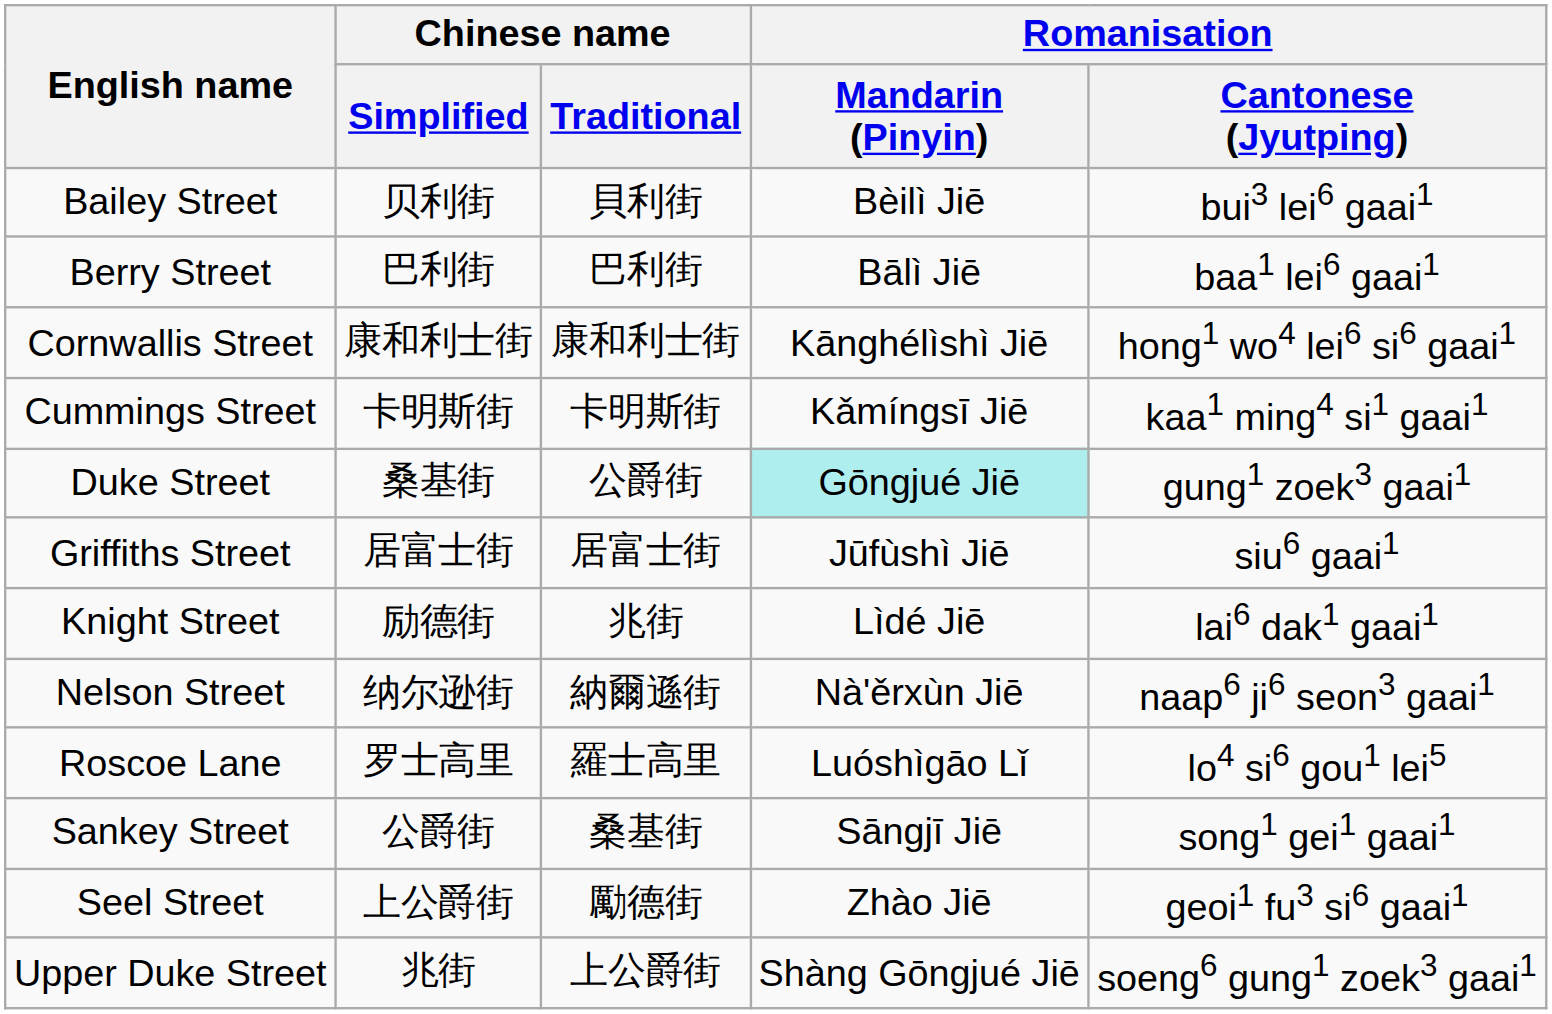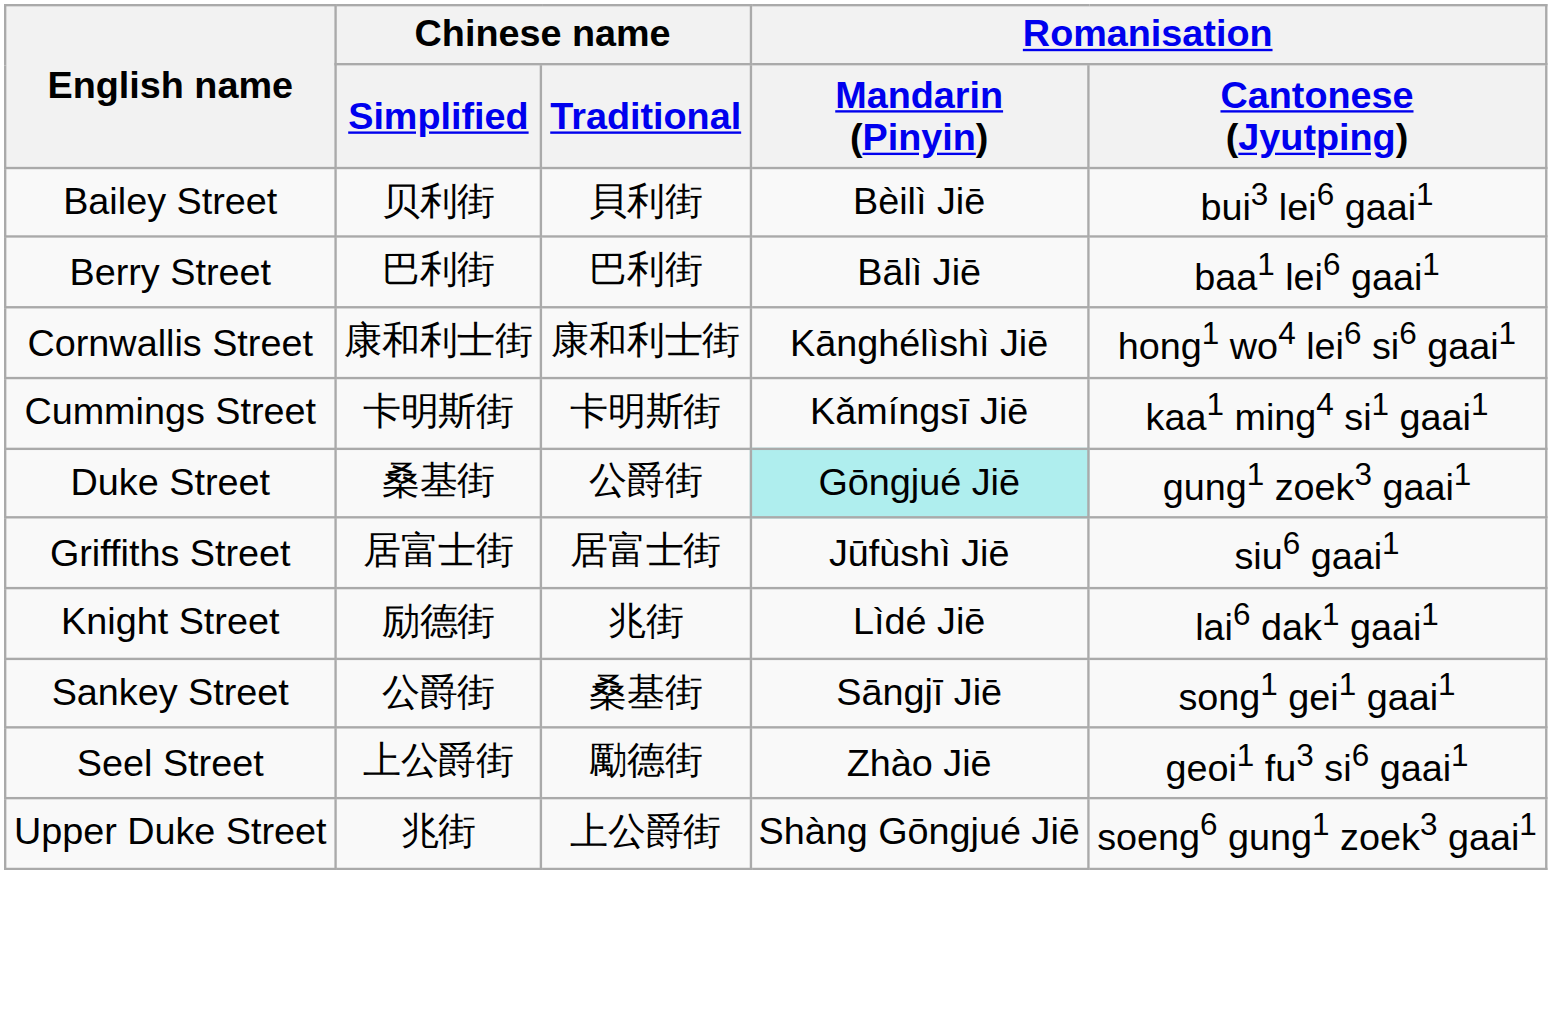 <table class=wikitable style="text-align: center">
 <tr>
 <th rowspan="2">English name</th>
 <th colspan="2">Chinese name</th>
 <th colspan="2"><a href='#'>Romanisation</a></th>
 </tr>
 <tr>
 <th><a href='#'>Simplified</a></th>
 <th><a href='#'>Traditional</a></th>
 <th><a href='#'>Mandarin</a> <br>(<a href='#'>Pinyin</a>)</th>
 <th><a href='#'>Cantonese</a> <br>(<a href='#'>Jyutping</a>)</th>
 </tr>
 <tr>
 <td>Bailey Street</td>
 <td>贝利街</td>
 <td>貝利街</td>
 <td>Bèilì Jiē</td>
 <td>bui<sup>3</sup> lei<sup>6</sup> gaai<sup>1</sup></td>
 </tr>
 <tr>
 <td>Berry Street</td>
 <td>巴利街</td>
 <td>巴利街</td>
 <td>Bālì Jiē</td>
 <td>baa<sup>1</sup> lei<sup>6</sup> gaai<sup>1</sup></td>
 </tr>
 <tr>
 <td>Cornwallis Street</td>
 <td>康和利士街</td>
 <td>康和利士街</td>
 <td>Kānghélìshì Jiē</td>
 <td>hong<sup>1</sup> wo<sup>4</sup> lei<sup>6</sup> si<sup>6</sup> gaai<sup>1</sup></td>
 </tr>
 <tr>
 <td>Cummings Street</td>
 <td>卡明斯街</td>
 <td>卡明斯街</td>
 <td>Kǎmíngsī Jiē</td>
 <td>kaa<sup>1</sup> ming<sup>4</sup> si<sup>1</sup> gaai<sup>1</sup></td>
 </tr>
 <tr>
 <td>Duke Street</td>
 <td>桑基街</td>
 <td>公爵街</td>
 <td style="background: paleturquoise;">Gōngjué Jiē</td>
 <td>gung<sup>1</sup> zoek<sup>3</sup> gaai<sup>1</sup></td>
 </tr>
 <tr>
 <td>Griffiths Street</td>
 <td>居富士街</td>
 <td>居富士街</td>
 <td>Jūfùshì Jiē</td>
 <td>siu<sup>6</sup> gaai<sup>1</sup></td>
 </tr>
 <tr>
 <td>Knight Street</td>
 <td>励德街</td>
 <td>兆街</td>
 <td>Lìdé Jiē</td>
 <td>lai<sup>6</sup> dak<sup>1</sup> gaai<sup>1</sup></td>
 </tr>
 <tr>
-<td>Nelson Street</td>
-<td>纳尔逊街</td>
-<td>納爾遜街</td>
-<td>Nà'ěrxùn Jiē</td>
-<td>naap<sup>6</sup> ji<sup>6</sup> seon<sup>3</sup> gaai<sup>1</sup></td>
-</tr>
-<tr>
-<td>Roscoe Lane</td>
-<td>罗士高里</td>
-<td>羅士高里</td>
-<td>Luóshìgāo Lǐ</td>
-<td>lo<sup>4</sup> si<sup>6</sup> gou<sup>1</sup> lei<sup>5</sup></td>
-</tr>
-<tr>
 <td>Sankey Street</td>
 <td>公爵街</td>
 <td>桑基街</td>
 <td>Sāngjī Jiē</td>
 <td>song<sup>1</sup> gei<sup>1</sup> gaai<sup>1</sup></td>
 </tr>
 <tr>
 <td>Seel Street</td>
 <td>上公爵街</td>
 <td>勵德街</td>
 <td>Zhào Jiē</td>
 <td>geoi<sup>1</sup> fu<sup>3</sup> si<sup>6</sup> gaai<sup>1</sup></td>
 </tr>
 <tr>
 <td>Upper Duke Street</td>
 <td>兆街</td>
 <td>上公爵街</td>
 <td>Shàng Gōngjué Jiē</td>
 <td>soeng<sup>6</sup> gung<sup>1</sup> zoek<sup>3</sup> gaai<sup>1</sup></td>
 </tr>
 </table>
